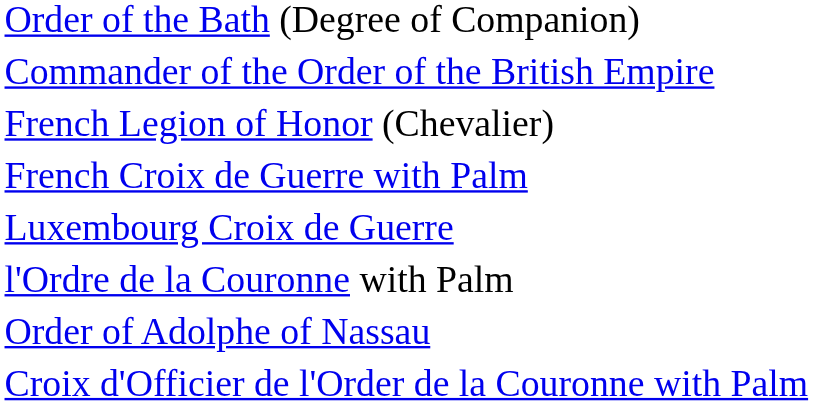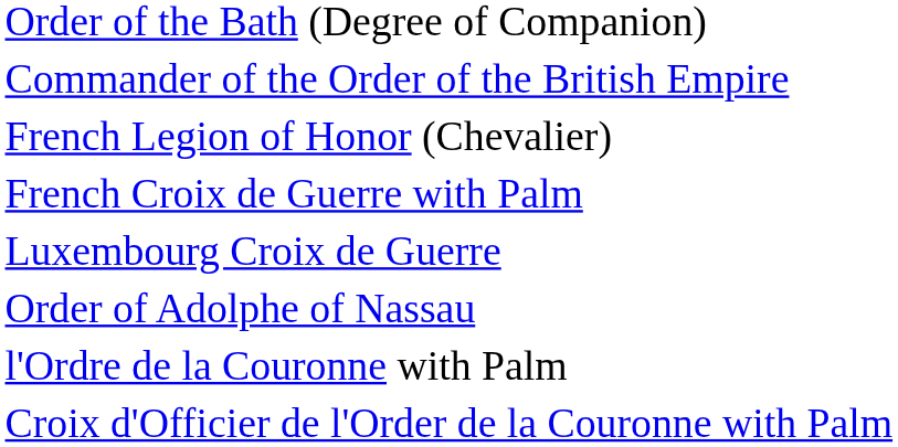 <table>
 <tr>
 <td></td>
 <td><a href='#'>Order of the Bath</a> (Degree of Companion)</td>
 </tr>
 <tr>
 <td></td>
 <td><a href='#'>Commander of the Order of the British Empire</a></td>
 </tr>
 <tr>
 <td></td>
 <td><a href='#'>French Legion of Honor</a> (Chevalier)</td>
 </tr>
 <tr>
 <td></td>
 <td><a href='#'>French Croix de Guerre with Palm</a></td>
 </tr>
 <tr>
 <td></td>
 <td><a href='#'>Luxembourg Croix de Guerre</a></td>
 </tr>
 <tr>
 <td></td>
-<td><a href='#'>l'Ordre de la Couronne</a> with Palm</td>
+<td><a href='#'>Order of Adolphe of Nassau</a></td>
 </tr>
 <tr>
 <td></td>
-<td><a href='#'>Order of Adolphe of Nassau</a></td>
+<td><a href='#'>l'Ordre de la Couronne</a> with Palm</td>
 </tr>
 <tr>
 <td></td>
 <td><a href='#'>Croix d'Officier de l'Order de la Couronne with Palm</a></td>
 </tr>
 </table>
